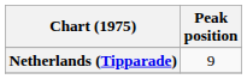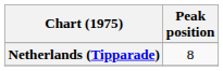 <table class="wikitable sortable plainrowheaders" style="text-align:center">
 <tr>
 <th>Chart (1975)</th>
 <th>Peak<br>position</th>
 </tr>
 <tr>
 </tr>
 <tr>
 </tr>
 <tr>
 <th scope="row">Netherlands (<a href='#'>Tipparade</a>)</th>
-<td>9</td>
+<td>8</td>
 </tr>
 <tr>
 </tr>
 <tr>
 </tr>
 </table>
